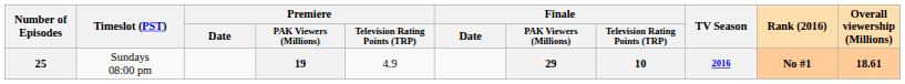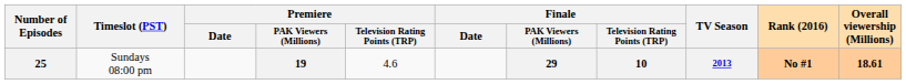 <table class="wikitable plainrowheaders" style="text-align:center; width:100%;">
 <tr>
 <th scope="col" style="width:8%;" rowspan="2">Number of Episodes</th>
 <th scope="col" style="width:12%;" rowspan="2">Timeslot (<a href='#'>PST</a>)</th>
 <th scope="col" colspan=3>Premiere</th>
 <th scope="col" colspan=3>Finale</th>
 <th scope="col" style="width:8%;" rowspan="2">TV Season</th>
 <th scope="col" style="width:9%; background:#ffdead;" rowspan="2">Rank (2016)</th>
 <th scope="col" style="width:9%; background:#ffdead;" rowspan="2">Overall viewership<br>(Millions)</th>
 </tr>
 <tr>
 <th scope="col" style="width:8%;">Date</th>
 <th scope="col" span style="width:10%; font-size:smaller; line-height:100%;">PAK Viewers<br>(Millions)</th>
 <th scope="col" span style="width:10%; font-size:smaller; line-height:100%;">Television Rating Points (TRP)</th>
 <th scope="col" style="width:8%;">Date</th>
 <th scope="col" span style="width:10%; font-size:smaller; line-height:100%;">PAK Viewers<br>(Millions)</th>
 <th scope="col" span style="width:10%; font-size:smaller; line-height:100%;">Television Rating Points (TRP)</th>
 </tr>
 <tr>
 <th>25</th>
 <td rowspan="2" style="text-align:center;">Sundays<br>08:00 pm</td>
 <td style="text-align:center;font-size:11px;line-height:110%"></td>
 <th>19</th>
-<td>4.9</td>
+<td>4.6</td>
 <td style="text-align:center;font-size:11px;line-height:110%"></td>
 <th>29</th>
 <th>10</th>
-<th style="font-size:smaller"><a href='#'>2016</a></th>
+<th style="font-size:smaller"><a href='#'>2013</a></th>
 <th style="background:#fc9;">No #1</th>
 <th style="background:#fc9;">18.61</th>
 </tr>
 </table>
